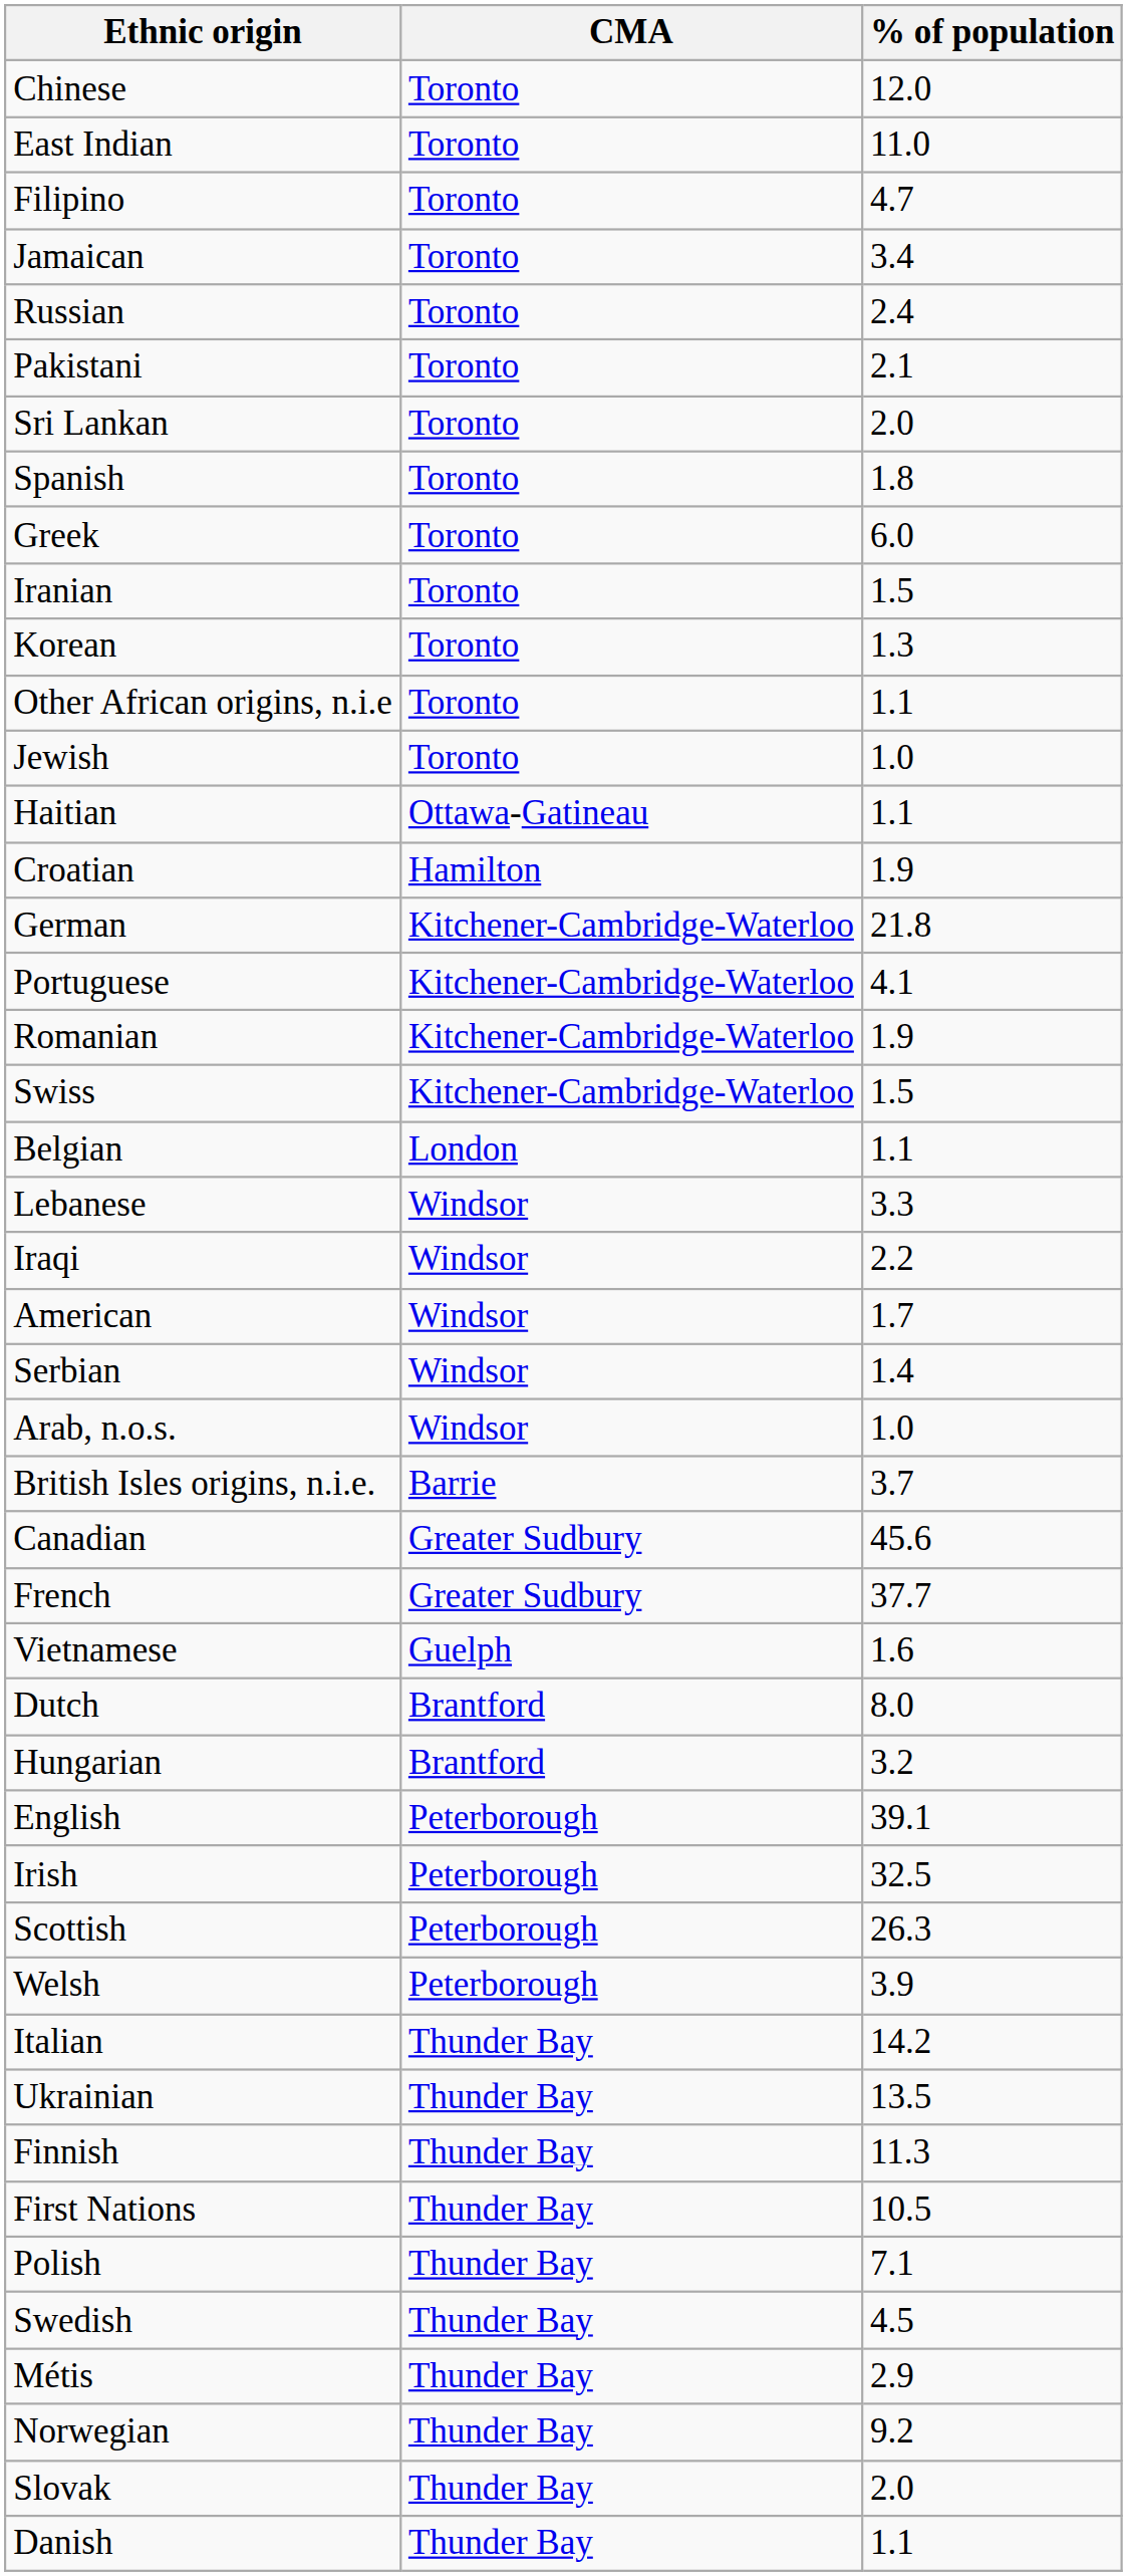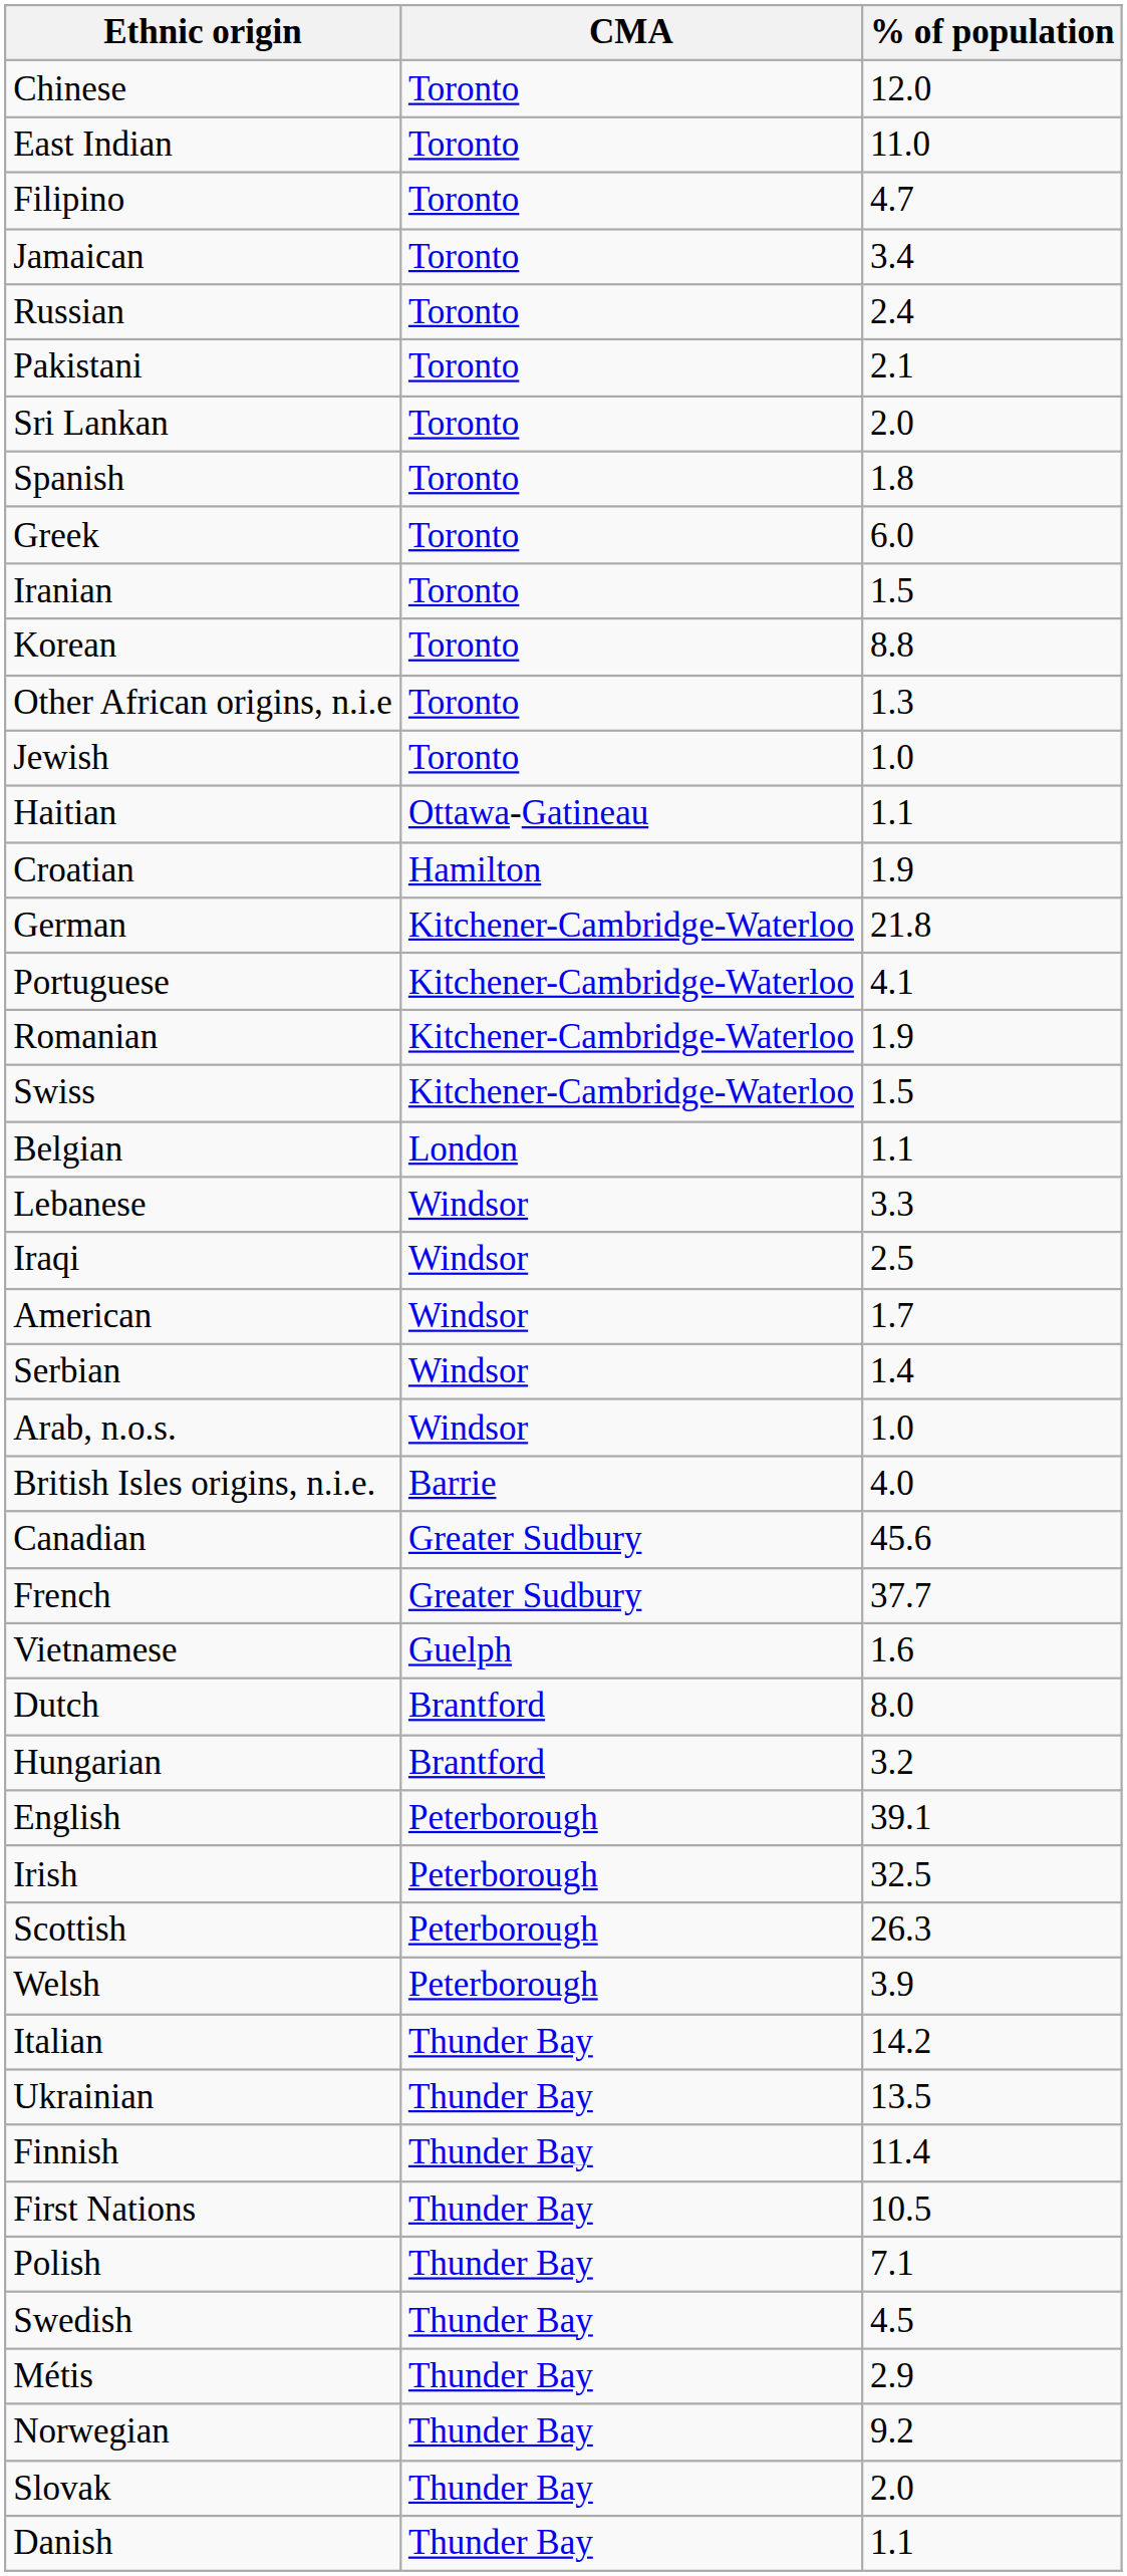 <table class="wikitable">
 <tr>
 <th>Ethnic origin</th>
 <th>CMA</th>
 <th>% of population</th>
 </tr>
 <tr>
 <td>Chinese</td>
 <td><a href='#'>Toronto</a></td>
 <td>12.0</td>
 </tr>
 <tr>
 <td>East Indian</td>
 <td><a href='#'>Toronto</a></td>
 <td>11.0</td>
 </tr>
 <tr>
 <td>Filipino</td>
 <td><a href='#'>Toronto</a></td>
 <td>4.7</td>
 </tr>
 <tr>
 <td>Jamaican</td>
 <td><a href='#'>Toronto</a></td>
 <td>3.4</td>
 </tr>
 <tr>
 <td>Russian</td>
 <td><a href='#'>Toronto</a></td>
 <td>2.4</td>
 </tr>
 <tr>
 <td>Pakistani</td>
 <td><a href='#'>Toronto</a></td>
 <td>2.1</td>
 </tr>
 <tr>
 <td>Sri Lankan</td>
 <td><a href='#'>Toronto</a></td>
 <td>2.0</td>
 </tr>
 <tr>
 <td>Spanish</td>
 <td><a href='#'>Toronto</a></td>
 <td>1.8</td>
 </tr>
 <tr>
 <td>Greek</td>
 <td><a href='#'>Toronto</a></td>
 <td>6.0</td>
 </tr>
 <tr>
 <td>Iranian</td>
 <td><a href='#'>Toronto</a></td>
 <td>1.5</td>
 </tr>
 <tr>
 <td>Korean</td>
 <td><a href='#'>Toronto</a></td>
-<td>1.3</td>
+<td>8.8</td>
 </tr>
 <tr>
 <td>Other African origins, <abbr>n.i.e</abbr></td>
 <td><a href='#'>Toronto</a></td>
-<td>1.1</td>
+<td>1.3</td>
 </tr>
 <tr>
 <td>Jewish</td>
 <td><a href='#'>Toronto</a></td>
 <td>1.0</td>
 </tr>
 <tr>
 <td>Haitian</td>
 <td><a href='#'>Ottawa</a>-<a href='#'>Gatineau</a></td>
 <td>1.1</td>
 </tr>
 <tr>
 <td>Croatian</td>
 <td><a href='#'>Hamilton</a></td>
 <td>1.9</td>
 </tr>
 <tr>
 <td>German</td>
 <td><a href='#'>Kitchener-Cambridge-Waterloo</a></td>
 <td>21.8</td>
 </tr>
 <tr>
 <td>Portuguese</td>
 <td><a href='#'>Kitchener-Cambridge-Waterloo</a></td>
 <td>4.1</td>
 </tr>
 <tr>
 <td>Romanian</td>
 <td><a href='#'>Kitchener-Cambridge-Waterloo</a></td>
 <td>1.9</td>
 </tr>
 <tr>
 <td>Swiss</td>
 <td><a href='#'>Kitchener-Cambridge-Waterloo</a></td>
 <td>1.5</td>
 </tr>
 <tr>
 <td>Belgian</td>
 <td><a href='#'>London</a></td>
 <td>1.1</td>
 </tr>
 <tr>
 <td>Lebanese</td>
 <td><a href='#'>Windsor</a></td>
 <td>3.3</td>
 </tr>
 <tr>
 <td>Iraqi</td>
 <td><a href='#'>Windsor</a></td>
-<td>2.2</td>
+<td>2.5</td>
 </tr>
 <tr>
 <td>American</td>
 <td><a href='#'>Windsor</a></td>
 <td>1.7</td>
 </tr>
 <tr>
 <td>Serbian</td>
 <td><a href='#'>Windsor</a></td>
 <td>1.4</td>
 </tr>
 <tr>
 <td>Arab, <abbr>n.o.s.</abbr></td>
 <td><a href='#'>Windsor</a></td>
 <td>1.0</td>
 </tr>
 <tr>
 <td>British Isles origins, n.i.e.</td>
 <td><a href='#'>Barrie</a></td>
-<td>3.7</td>
+<td>4.0</td>
 </tr>
 <tr>
 <td>Canadian</td>
 <td><a href='#'>Greater Sudbury</a></td>
 <td>45.6</td>
 </tr>
 <tr>
 <td>French</td>
 <td><a href='#'>Greater Sudbury</a></td>
 <td>37.7</td>
 </tr>
 <tr>
 <td>Vietnamese</td>
 <td><a href='#'>Guelph</a></td>
 <td>1.6</td>
 </tr>
 <tr>
 <td>Dutch</td>
 <td><a href='#'>Brantford</a></td>
 <td>8.0</td>
 </tr>
 <tr>
 <td>Hungarian</td>
 <td><a href='#'>Brantford</a></td>
 <td>3.2</td>
 </tr>
 <tr>
 <td>English</td>
 <td><a href='#'>Peterborough</a></td>
 <td>39.1</td>
 </tr>
 <tr>
 <td>Irish</td>
 <td><a href='#'>Peterborough</a></td>
 <td>32.5</td>
 </tr>
 <tr>
 <td>Scottish</td>
 <td><a href='#'>Peterborough</a></td>
 <td>26.3</td>
 </tr>
 <tr>
 <td>Welsh</td>
 <td><a href='#'>Peterborough</a></td>
 <td>3.9</td>
 </tr>
 <tr>
 <td>Italian</td>
 <td><a href='#'>Thunder Bay</a></td>
 <td>14.2</td>
 </tr>
 <tr>
 <td>Ukrainian</td>
 <td><a href='#'>Thunder Bay</a></td>
 <td>13.5</td>
 </tr>
 <tr>
 <td>Finnish</td>
 <td><a href='#'>Thunder Bay</a></td>
-<td>11.3</td>
+<td>11.4</td>
 </tr>
 <tr>
 <td>First Nations</td>
 <td><a href='#'>Thunder Bay</a></td>
 <td>10.5</td>
 </tr>
 <tr>
 <td>Polish</td>
 <td><a href='#'>Thunder Bay</a></td>
 <td>7.1</td>
 </tr>
 <tr>
 <td>Swedish</td>
 <td><a href='#'>Thunder Bay</a></td>
 <td>4.5</td>
 </tr>
 <tr>
 <td>Métis</td>
 <td><a href='#'>Thunder Bay</a></td>
 <td>2.9</td>
 </tr>
 <tr>
 <td>Norwegian</td>
 <td><a href='#'>Thunder Bay</a></td>
 <td>9.2</td>
 </tr>
 <tr>
 <td>Slovak</td>
 <td><a href='#'>Thunder Bay</a></td>
 <td>2.0</td>
 </tr>
 <tr>
 <td>Danish</td>
 <td><a href='#'>Thunder Bay</a></td>
 <td>1.1</td>
 </tr>
 </table>
